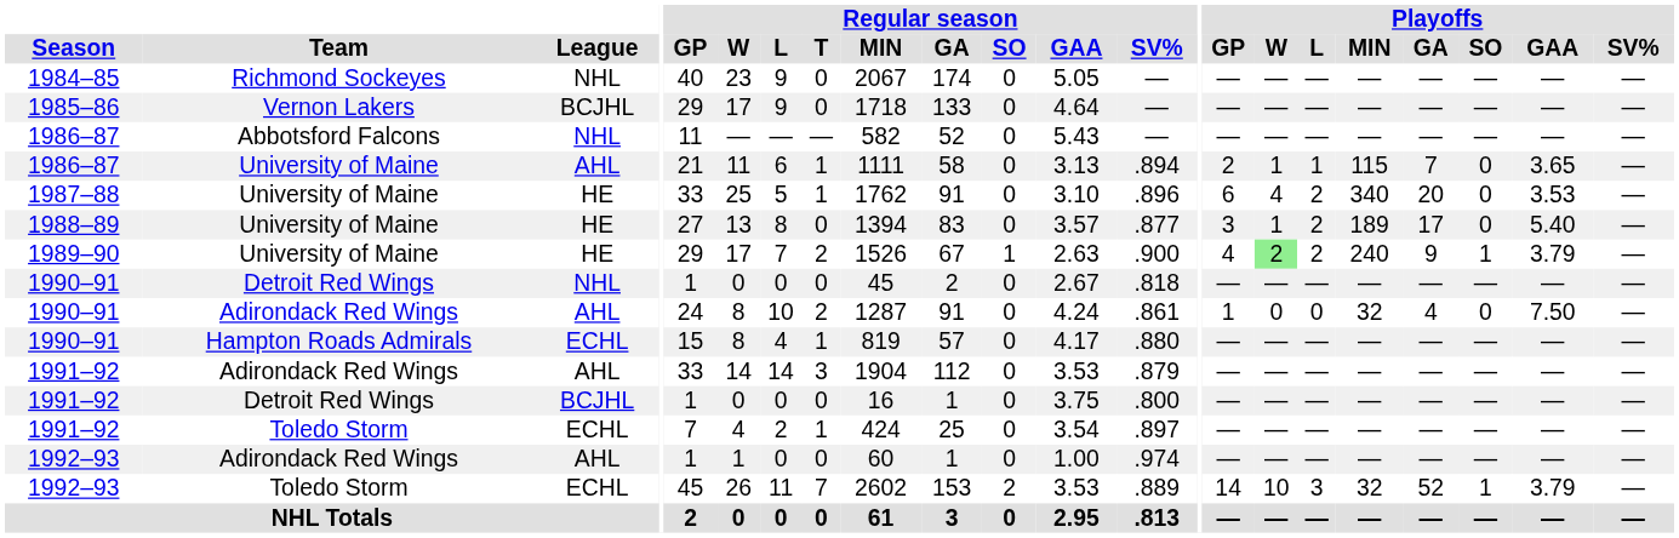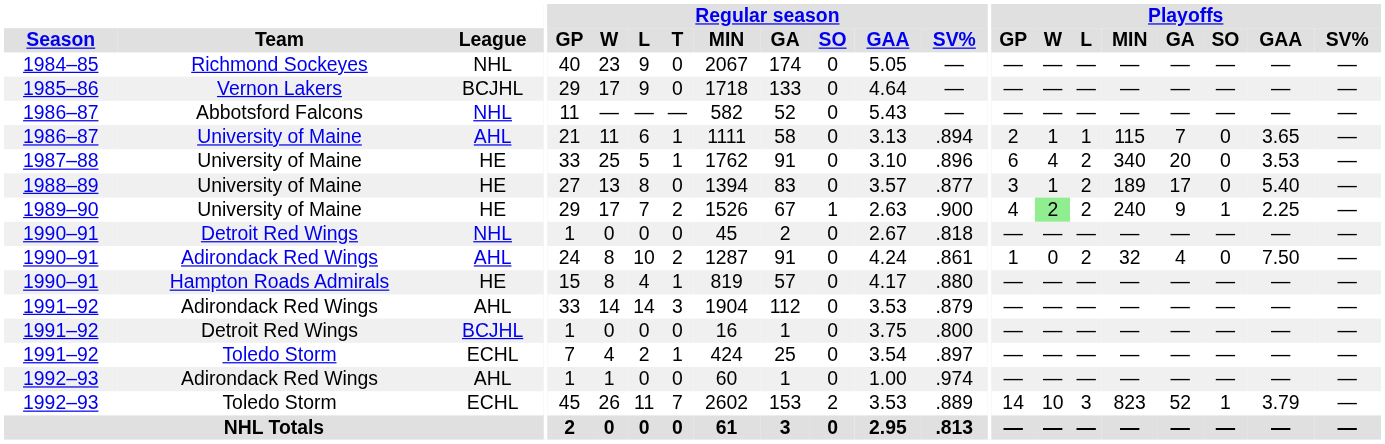 <table border="0" cellpadding="1" cellspacing="0" style="width:90%; text-align:center;">
 <tr bgcolor="#e0e0e0">
 <th colspan="3" bgcolor="#ffffff"></th>
 <th rowspan="99" bgcolor="#ffffff"></th>
 <th colspan="9" bgcolor="#e0e0e0"><a href='#'>Regular season</a></th>
 <th rowspan="99" bgcolor="#ffffff"></th>
 <th colspan="8" bgcolor="#e0e0e0"><a href='#'>Playoffs</a></th>
 </tr>
 <tr bgcolor="#e0e0e0">
 <th><a href='#'>Season</a></th>
 <th>Team</th>
 <th>League</th>
 <th>GP</th>
 <th>W</th>
 <th>L</th>
 <th>T</th>
 <th>MIN</th>
 <th>GA</th>
 <th><a href='#'>SO</a></th>
 <th><a href='#'>GAA</a></th>
 <th><a href='#'>SV%</a></th>
 <th>GP</th>
 <th>W</th>
 <th>L</th>
 <th>MIN</th>
 <th>GA</th>
 <th>SO</th>
 <th>GAA</th>
 <th>SV%</th>
 </tr>
 <tr>
 <td><a href='#'>1984–85</a></td>
 <td><a href='#'>Richmond Sockeyes</a></td>
 <td>NHL</td>
 <td>40</td>
 <td>23</td>
 <td>9</td>
 <td>0</td>
 <td>2067</td>
 <td>174</td>
 <td>0</td>
 <td>5.05</td>
 <td>—</td>
 <td>—</td>
 <td>—</td>
 <td>—</td>
 <td>—</td>
 <td>—</td>
 <td>—</td>
 <td>—</td>
 <td>—</td>
 </tr>
 <tr bgcolor="#f0f0f0">
 <td><a href='#'>1985–86</a></td>
 <td><a href='#'>Vernon Lakers</a></td>
 <td>BCJHL</td>
 <td>29</td>
 <td>17</td>
 <td>9</td>
 <td>0</td>
 <td>1718</td>
 <td>133</td>
 <td>0</td>
 <td>4.64</td>
 <td>—</td>
 <td>—</td>
 <td>—</td>
 <td>—</td>
 <td>—</td>
 <td>—</td>
 <td>—</td>
 <td>—</td>
 <td>—</td>
 </tr>
 <tr>
 <td><a href='#'>1986–87</a></td>
 <td>Abbotsford Falcons</td>
 <td><a href='#'>NHL</a></td>
 <td>11</td>
 <td>—</td>
 <td>—</td>
 <td>—</td>
 <td>582</td>
 <td>52</td>
 <td>0</td>
 <td>5.43</td>
 <td>—</td>
 <td>—</td>
 <td>—</td>
 <td>—</td>
 <td>—</td>
 <td>—</td>
 <td>—</td>
 <td>—</td>
 <td>—</td>
 </tr>
 <tr bgcolor="#f0f0f0">
 <td><a href='#'>1986–87</a></td>
 <td><a href='#'>University of Maine</a></td>
 <td><a href='#'>AHL</a></td>
 <td>21</td>
 <td>11</td>
 <td>6</td>
 <td>1</td>
 <td>1111</td>
 <td>58</td>
 <td>0</td>
 <td>3.13</td>
 <td>.894</td>
 <td>2</td>
 <td>1</td>
 <td>1</td>
 <td>115</td>
 <td>7</td>
 <td>0</td>
 <td>3.65</td>
 <td>—</td>
 </tr>
 <tr>
 <td><a href='#'>1987–88</a></td>
 <td>University of Maine</td>
 <td>HE</td>
 <td>33</td>
 <td>25</td>
 <td>5</td>
 <td>1</td>
 <td>1762</td>
 <td>91</td>
 <td>0</td>
 <td>3.10</td>
 <td>.896</td>
 <td>6</td>
 <td>4</td>
 <td>2</td>
 <td>340</td>
 <td>20</td>
 <td>0</td>
 <td>3.53</td>
 <td>—</td>
 </tr>
 <tr bgcolor="#f0f0f0">
 <td><a href='#'>1988–89</a></td>
 <td>University of Maine</td>
 <td>HE</td>
 <td>27</td>
 <td>13</td>
 <td>8</td>
 <td>0</td>
 <td>1394</td>
 <td>83</td>
 <td>0</td>
 <td>3.57</td>
 <td>.877</td>
 <td>3</td>
 <td>1</td>
 <td>2</td>
 <td>189</td>
 <td>17</td>
 <td>0</td>
 <td>5.40</td>
 <td>—</td>
 </tr>
 <tr>
 <td><a href='#'>1989–90</a></td>
 <td>University of Maine</td>
 <td>HE</td>
 <td>29</td>
 <td>17</td>
 <td>7</td>
 <td>2</td>
 <td>1526</td>
 <td>67</td>
 <td>1</td>
 <td>2.63</td>
 <td>.900</td>
 <td>4</td>
 <td style="background: lightgreen;">2</td>
 <td>2</td>
 <td>240</td>
 <td>9</td>
 <td>1</td>
-<td>3.79</td>
+<td>2.25</td>
 <td>—</td>
 </tr>
 <tr bgcolor="#f0f0f0">
 <td><a href='#'>1990–91</a></td>
 <td><a href='#'>Detroit Red Wings</a></td>
 <td><a href='#'>NHL</a></td>
 <td>1</td>
 <td>0</td>
 <td>0</td>
 <td>0</td>
 <td>45</td>
 <td>2</td>
 <td>0</td>
 <td>2.67</td>
 <td>.818</td>
 <td>—</td>
 <td>—</td>
 <td>—</td>
 <td>—</td>
 <td>—</td>
 <td>—</td>
 <td>—</td>
 <td>—</td>
 </tr>
 <tr>
 <td><a href='#'>1990–91</a></td>
 <td><a href='#'>Adirondack Red Wings</a></td>
 <td><a href='#'>AHL</a></td>
 <td>24</td>
 <td>8</td>
 <td>10</td>
 <td>2</td>
 <td>1287</td>
 <td>91</td>
 <td>0</td>
 <td>4.24</td>
 <td>.861</td>
 <td>1</td>
 <td>0</td>
-<td>0</td>
+<td>2</td>
 <td>32</td>
 <td>4</td>
 <td>0</td>
 <td>7.50</td>
 <td>—</td>
 </tr>
 <tr bgcolor="#f0f0f0">
 <td><a href='#'>1990–91</a></td>
 <td><a href='#'>Hampton Roads Admirals</a></td>
-<td><a href='#'>ECHL</a></td>
+<td>HE</td>
 <td>15</td>
 <td>8</td>
 <td>4</td>
 <td>1</td>
 <td>819</td>
 <td>57</td>
 <td>0</td>
 <td>4.17</td>
 <td>.880</td>
 <td>—</td>
 <td>—</td>
 <td>—</td>
 <td>—</td>
 <td>—</td>
 <td>—</td>
 <td>—</td>
 <td>—</td>
 </tr>
 <tr>
 <td><a href='#'>1991–92</a></td>
 <td>Adirondack Red Wings</td>
 <td>AHL</td>
 <td>33</td>
 <td>14</td>
 <td>14</td>
 <td>3</td>
 <td>1904</td>
 <td>112</td>
 <td>0</td>
 <td>3.53</td>
 <td>.879</td>
 <td>—</td>
 <td>—</td>
 <td>—</td>
 <td>—</td>
 <td>—</td>
 <td>—</td>
 <td>—</td>
 <td>—</td>
 </tr>
 <tr bgcolor="#f0f0f0">
 <td><a href='#'>1991–92</a></td>
 <td>Detroit Red Wings</td>
 <td><a href='#'>BCJHL</a></td>
 <td>1</td>
 <td>0</td>
 <td>0</td>
 <td>0</td>
 <td>16</td>
 <td>1</td>
 <td>0</td>
 <td>3.75</td>
 <td>.800</td>
 <td>—</td>
 <td>—</td>
 <td>—</td>
 <td>—</td>
 <td>—</td>
 <td>—</td>
 <td>—</td>
 <td>—</td>
 </tr>
 <tr>
 <td><a href='#'>1991–92</a></td>
 <td><a href='#'>Toledo Storm</a></td>
 <td>ECHL</td>
 <td>7</td>
 <td>4</td>
 <td>2</td>
 <td>1</td>
 <td>424</td>
 <td>25</td>
 <td>0</td>
 <td>3.54</td>
 <td>.897</td>
 <td>—</td>
 <td>—</td>
 <td>—</td>
 <td>—</td>
 <td>—</td>
 <td>—</td>
 <td>—</td>
 <td>—</td>
 </tr>
 <tr bgcolor="#f0f0f0">
 <td><a href='#'>1992–93</a></td>
 <td>Adirondack Red Wings</td>
 <td>AHL</td>
 <td>1</td>
 <td>1</td>
 <td>0</td>
 <td>0</td>
 <td>60</td>
 <td>1</td>
 <td>0</td>
 <td>1.00</td>
 <td>.974</td>
 <td>—</td>
 <td>—</td>
 <td>—</td>
 <td>—</td>
 <td>—</td>
 <td>—</td>
 <td>—</td>
 <td>—</td>
 </tr>
 <tr>
 <td><a href='#'>1992–93</a></td>
 <td>Toledo Storm</td>
 <td>ECHL</td>
 <td>45</td>
 <td>26</td>
 <td>11</td>
 <td>7</td>
 <td>2602</td>
 <td>153</td>
 <td>2</td>
 <td>3.53</td>
 <td>.889</td>
 <td>14</td>
 <td>10</td>
 <td>3</td>
-<td>32</td>
+<td>823</td>
 <td>52</td>
 <td>1</td>
 <td>3.79</td>
 <td>—</td>
 </tr>
 <tr bgcolor="#e0e0e0">
 <th colspan=3>NHL Totals</th>
 <th>2</th>
 <th>0</th>
 <th>0</th>
 <th>0</th>
 <th>61</th>
 <th>3</th>
 <th>0</th>
 <th>2.95</th>
 <th>.813</th>
 <th>—</th>
 <th>—</th>
 <th>—</th>
 <th>—</th>
 <th>—</th>
 <th>—</th>
 <th>—</th>
 <th>—</th>
 </tr>
 </table>
